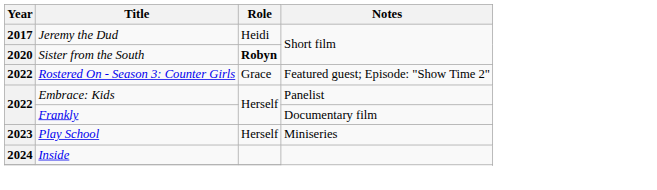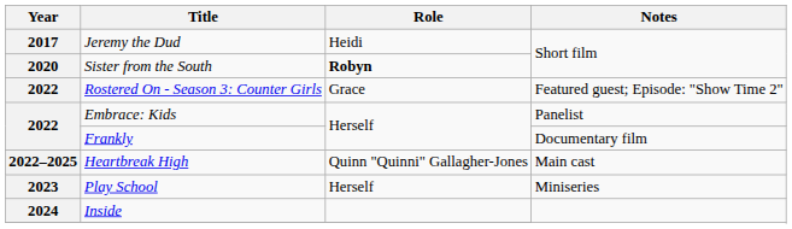 <table class="wikitable plainrowheaders sortable">
 <tr>
 <th scope="col">Year</th>
 <th scope="col">Title</th>
 <th scope="col">Role</th>
 <th class="unsortable">Notes</th>
 </tr>
 <tr>
 <th scope="row">2017</th>
 <td><em>Jeremy the Dud</em></td>
 <td>Heidi</td>
 <td rowspan="2">Short film</td>
 </tr>
 <tr>
 <th scope="row">2020</th>
 <td><em>Sister from the South</em></td>
 <td><strong>Robyn</strong></td>
 </tr>
 <tr>
 <th scope="row">2022</th>
 <td><em><a href='#'>Rostered On - Season 3: Counter Girls</a></em></td>
 <td>Grace</td>
 <td>Featured guest; Episode: "Show Time 2"</td>
 </tr>
 <tr>
 <th scope="row" rowspan="2">2022</th>
 <td><em>Embrace: Kids</em></td>
 <td rowspan="2">Herself</td>
 <td>Panelist</td>
 </tr>
 <tr>
 <td><em><a href='#'>Frankly</a></em></td>
 <td>Documentary film</td>
 </tr>
 <tr>
+<th scope="row">2022–2025</th>
+<td><em><a href='#'>Heartbreak High</a></em></td>
+<td>Quinn "Quinni" Gallagher-Jones</td>
+<td>Main cast</td>
+</tr>
+<tr>
 <th scope="row">2023</th>
 <td><a href='#'><em>Play School</em></a></td>
 <td>Herself</td>
 <td>Miniseries</td>
 </tr>
 <tr>
 <th scope="row">2024</th>
 <td><em><a href='#'>Inside</a></em></td>
 <td></td>
 </tr>
 <tr>
 </tr>
 </table>
